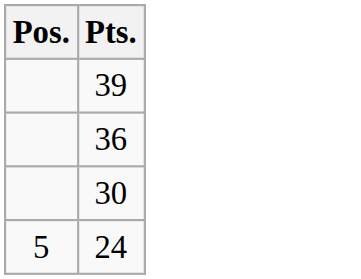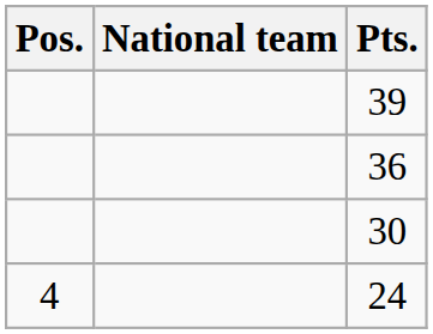 <table class=wikitable style="font-size: 95%">
 <tr>
 <th>Pos.</th>
+<th>National team</th>
 <th>Pts.</th>
 </tr>
 <tr align=center>
 <td></td>
+<td align=left></td>
 <td>39</td>
 </tr>
 <tr align=center>
 <td></td>
+<td align=left></td>
 <td>36</td>
 </tr>
 <tr align=center>
 <td></td>
+<td align=left></td>
 <td>30</td>
 </tr>
 <tr align=center>
-<td>5</td>
+<td>4</td>
+<td align=left></td>
 <td>24</td>
 </tr>
 </table>
